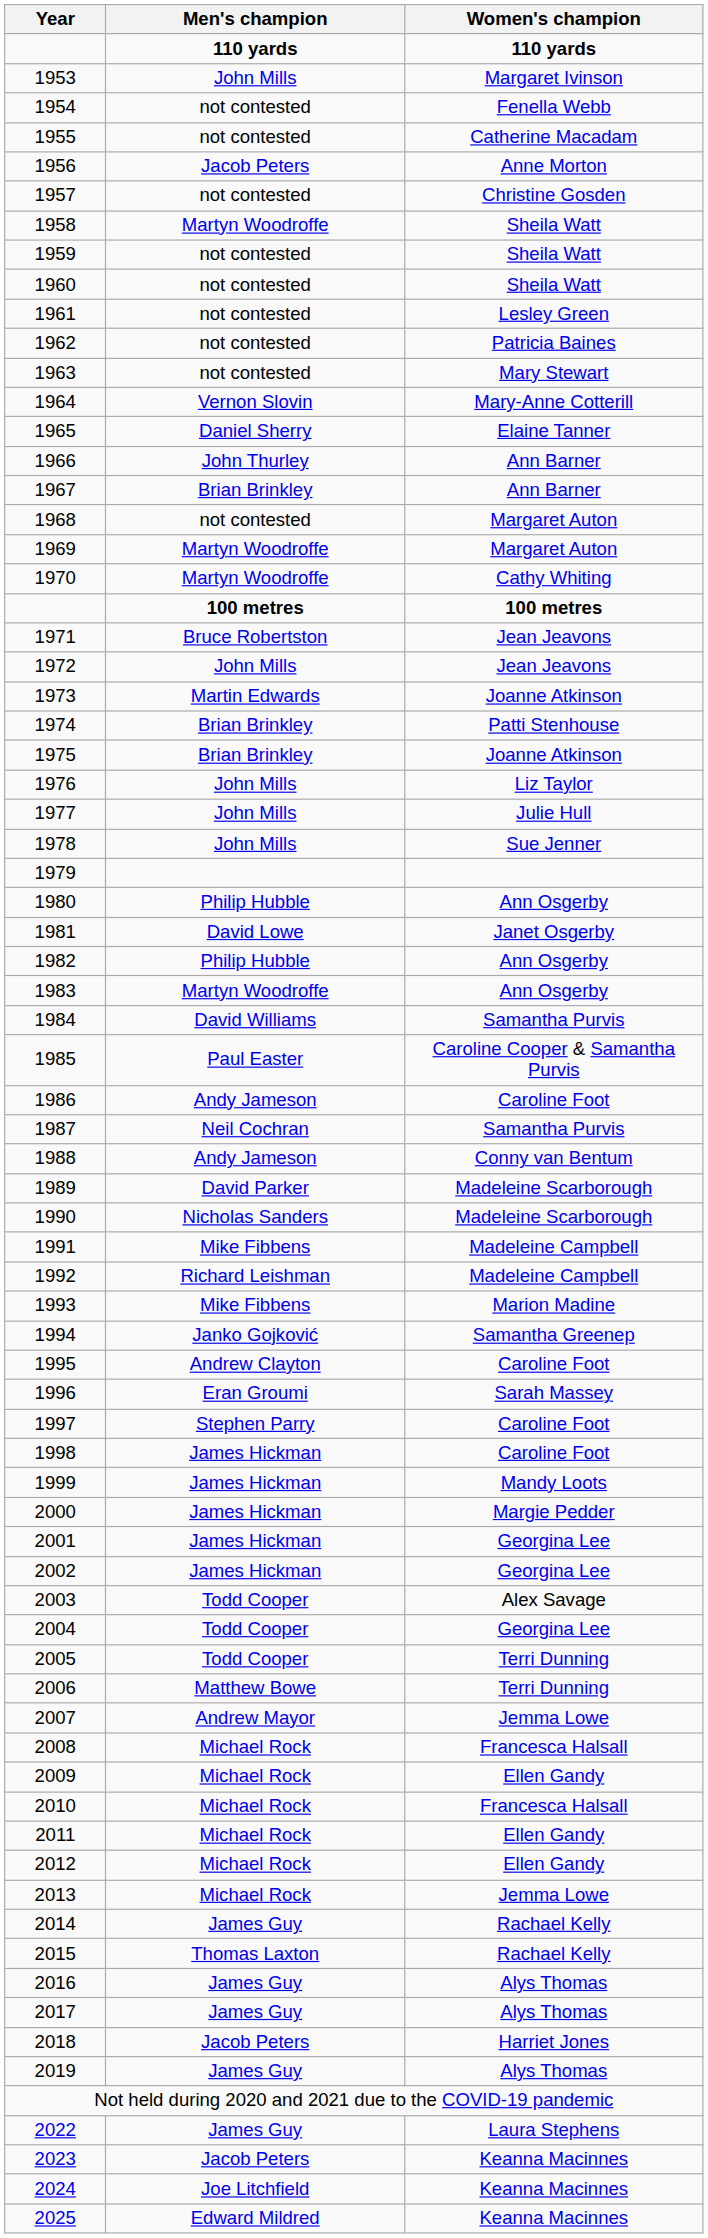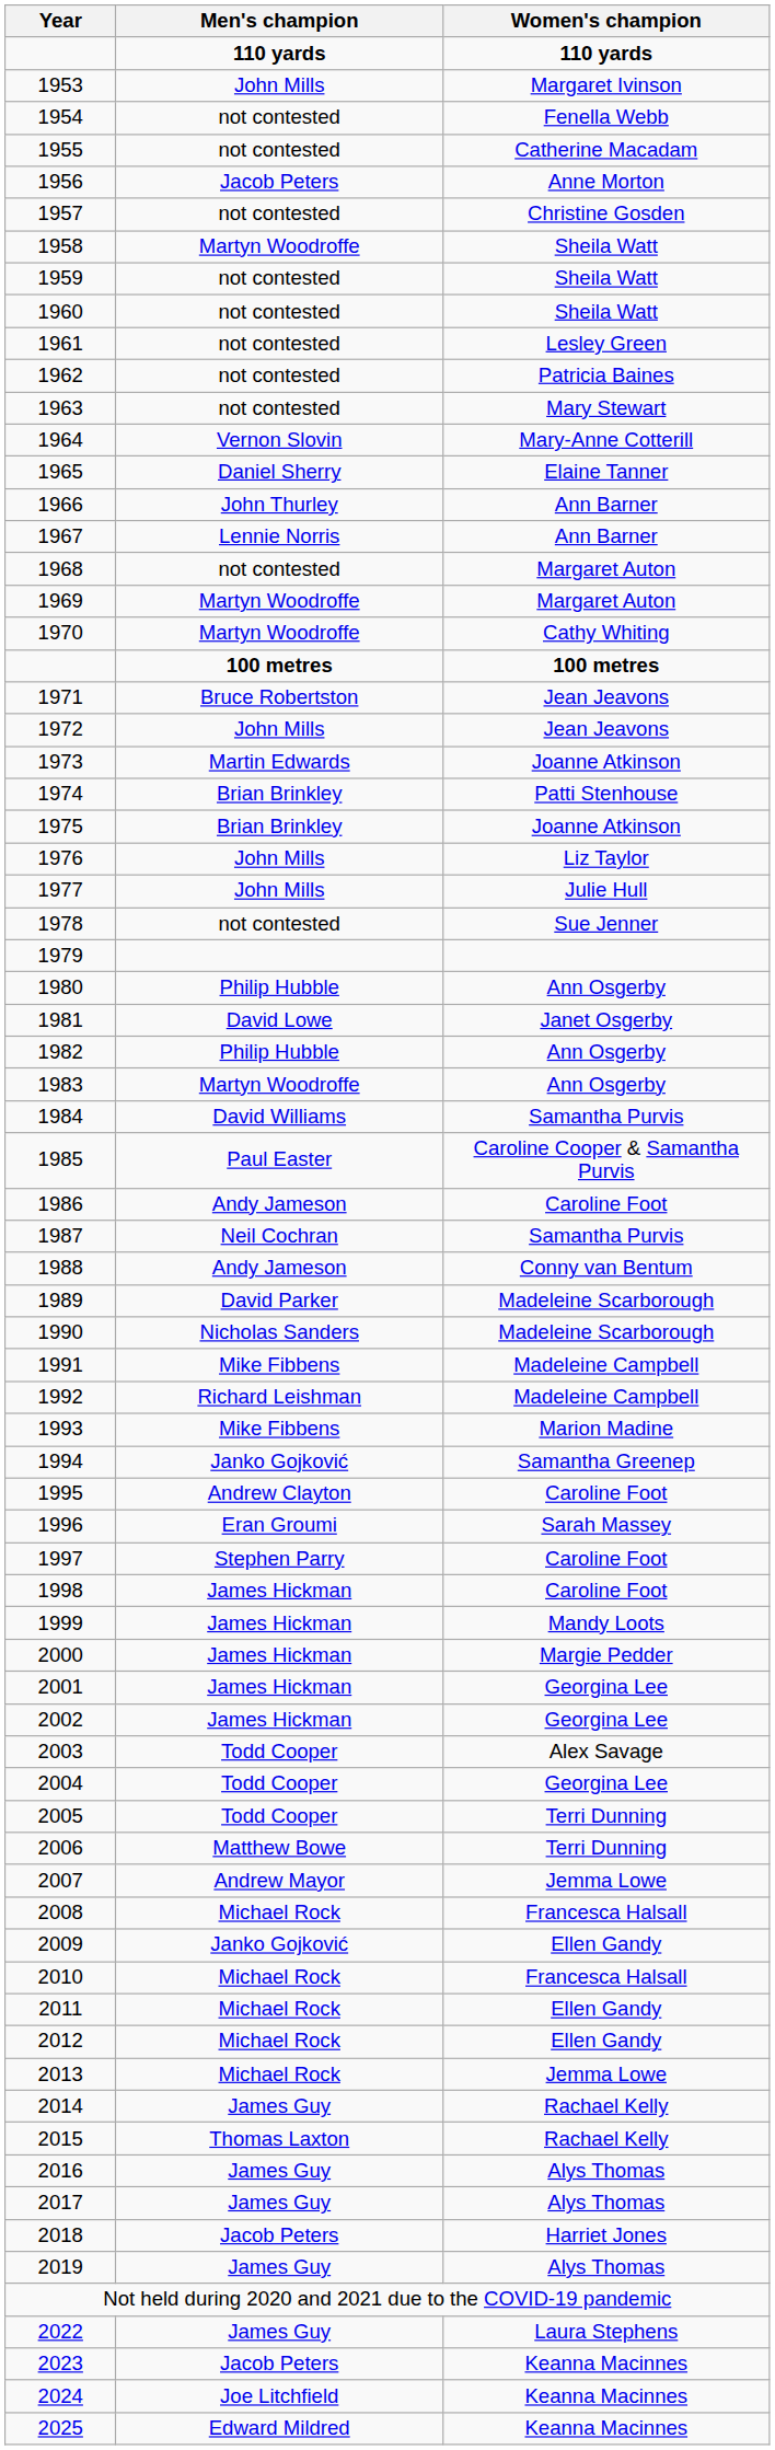 <table class="wikitable" style="text-align:center">
 <tr>
 <th width=80>Year</th>
 <th width=250>Men's champion</th>
 <th width=250>Women's champion</th>
 </tr>
 <tr>
 <td></td>
 <td><strong>110 yards</strong></td>
 <td><strong>110 yards</strong></td>
 </tr>
 <tr>
 <td>1953</td>
 <td><a href='#'>John Mills</a></td>
 <td><a href='#'>Margaret Ivinson</a></td>
 </tr>
 <tr>
 <td>1954</td>
 <td>not contested</td>
 <td><a href='#'>Fenella Webb</a></td>
 </tr>
 <tr>
 <td>1955</td>
 <td>not contested</td>
 <td><a href='#'>Catherine Macadam</a></td>
 </tr>
 <tr>
 <td>1956</td>
 <td><a href='#'>Jacob Peters</a></td>
 <td><a href='#'>Anne Morton</a></td>
 </tr>
 <tr>
 <td>1957</td>
 <td>not contested</td>
 <td><a href='#'>Christine Gosden</a></td>
 </tr>
 <tr>
 <td>1958</td>
 <td><a href='#'>Martyn Woodroffe</a></td>
 <td><a href='#'>Sheila Watt</a></td>
 </tr>
 <tr>
 <td>1959</td>
 <td>not contested</td>
 <td><a href='#'>Sheila Watt</a></td>
 </tr>
 <tr>
 <td>1960</td>
 <td>not contested</td>
 <td><a href='#'>Sheila Watt</a></td>
 </tr>
 <tr>
 <td>1961</td>
 <td>not contested</td>
 <td><a href='#'>Lesley Green</a></td>
 </tr>
 <tr>
 <td>1962</td>
 <td>not contested</td>
 <td><a href='#'>Patricia Baines</a></td>
 </tr>
 <tr>
 <td>1963</td>
 <td>not contested</td>
 <td><a href='#'>Mary Stewart</a></td>
 </tr>
 <tr>
 <td>1964</td>
 <td><a href='#'>Vernon Slovin</a></td>
 <td><a href='#'>Mary-Anne Cotterill</a></td>
 </tr>
 <tr>
 <td>1965</td>
 <td><a href='#'>Daniel Sherry</a></td>
 <td><a href='#'>Elaine Tanner</a></td>
 </tr>
 <tr>
 <td>1966</td>
 <td><a href='#'>John Thurley</a></td>
 <td><a href='#'>Ann Barner</a></td>
 </tr>
 <tr>
 <td>1967</td>
-<td><a href='#'>Brian Brinkley</a></td>
+<td><a href='#'>Lennie Norris</a></td>
 <td><a href='#'>Ann Barner</a></td>
 </tr>
 <tr>
 <td>1968</td>
 <td>not contested</td>
 <td><a href='#'>Margaret Auton</a></td>
 </tr>
 <tr>
 <td>1969</td>
 <td><a href='#'>Martyn Woodroffe</a></td>
 <td><a href='#'>Margaret Auton</a></td>
 </tr>
 <tr>
 <td>1970</td>
 <td><a href='#'>Martyn Woodroffe</a></td>
 <td><a href='#'>Cathy Whiting</a></td>
 </tr>
 <tr>
 <td></td>
 <td><strong>100 metres</strong></td>
 <td><strong>100 metres</strong></td>
 </tr>
 <tr>
 <td>1971</td>
 <td><a href='#'>Bruce Robertston</a></td>
 <td><a href='#'>Jean Jeavons</a></td>
 </tr>
 <tr>
 <td>1972</td>
 <td><a href='#'>John Mills</a></td>
 <td><a href='#'>Jean Jeavons</a></td>
 </tr>
 <tr>
 <td>1973</td>
 <td><a href='#'>Martin Edwards</a></td>
 <td><a href='#'>Joanne Atkinson</a></td>
 </tr>
 <tr>
 <td>1974</td>
 <td><a href='#'>Brian Brinkley</a></td>
 <td><a href='#'>Patti Stenhouse</a></td>
 </tr>
 <tr>
 <td>1975</td>
 <td><a href='#'>Brian Brinkley</a></td>
 <td><a href='#'>Joanne Atkinson</a></td>
 </tr>
 <tr>
 <td>1976</td>
 <td><a href='#'>John Mills</a></td>
 <td><a href='#'>Liz Taylor</a></td>
 </tr>
 <tr>
 <td>1977</td>
 <td><a href='#'>John Mills</a></td>
 <td><a href='#'>Julie Hull</a></td>
 </tr>
 <tr>
 <td>1978</td>
-<td><a href='#'>John Mills</a></td>
+<td>not contested</td>
 <td><a href='#'>Sue Jenner</a></td>
 </tr>
 <tr>
 <td>1979</td>
 <td></td>
 <td></td>
 </tr>
 <tr>
 <td>1980</td>
 <td><a href='#'>Philip Hubble</a></td>
 <td><a href='#'>Ann Osgerby</a></td>
 </tr>
 <tr>
 <td>1981</td>
 <td><a href='#'>David Lowe</a></td>
 <td><a href='#'>Janet Osgerby</a></td>
 </tr>
 <tr>
 <td>1982</td>
 <td><a href='#'>Philip Hubble</a></td>
 <td><a href='#'>Ann Osgerby</a></td>
 </tr>
 <tr>
 <td>1983</td>
 <td><a href='#'>Martyn Woodroffe</a></td>
 <td><a href='#'>Ann Osgerby</a></td>
 </tr>
 <tr>
 <td>1984</td>
 <td><a href='#'>David Williams</a></td>
 <td><a href='#'>Samantha Purvis</a></td>
 </tr>
 <tr>
 <td>1985</td>
 <td><a href='#'>Paul Easter</a></td>
 <td><a href='#'>Caroline Cooper</a> & <a href='#'>Samantha Purvis</a></td>
 </tr>
 <tr>
 <td>1986</td>
 <td><a href='#'>Andy Jameson</a></td>
 <td><a href='#'>Caroline Foot</a></td>
 </tr>
 <tr>
 <td>1987</td>
 <td><a href='#'>Neil Cochran</a></td>
 <td><a href='#'>Samantha Purvis</a></td>
 </tr>
 <tr>
 <td>1988</td>
 <td><a href='#'>Andy Jameson</a></td>
 <td><a href='#'>Conny van Bentum</a></td>
 </tr>
 <tr>
 <td>1989</td>
 <td><a href='#'>David Parker</a></td>
 <td><a href='#'>Madeleine Scarborough</a></td>
 </tr>
 <tr>
 <td>1990</td>
 <td><a href='#'>Nicholas Sanders</a></td>
 <td><a href='#'>Madeleine Scarborough</a></td>
 </tr>
 <tr>
 <td>1991</td>
 <td><a href='#'>Mike Fibbens</a></td>
 <td><a href='#'>Madeleine Campbell</a></td>
 </tr>
 <tr>
 <td>1992</td>
 <td><a href='#'>Richard Leishman</a></td>
 <td><a href='#'>Madeleine Campbell</a></td>
 </tr>
 <tr>
 <td>1993</td>
 <td><a href='#'>Mike Fibbens</a></td>
 <td><a href='#'>Marion Madine</a></td>
 </tr>
 <tr>
 <td>1994</td>
 <td><a href='#'>Janko Gojković</a></td>
 <td><a href='#'>Samantha Greenep</a></td>
 </tr>
 <tr>
 <td>1995</td>
 <td><a href='#'>Andrew Clayton</a></td>
 <td><a href='#'>Caroline Foot</a></td>
 </tr>
 <tr>
 <td>1996</td>
 <td><a href='#'>Eran Groumi</a></td>
 <td><a href='#'>Sarah Massey</a></td>
 </tr>
 <tr>
 <td>1997</td>
 <td><a href='#'>Stephen Parry</a></td>
 <td><a href='#'>Caroline Foot</a></td>
 </tr>
 <tr>
 <td>1998</td>
 <td><a href='#'>James Hickman</a></td>
 <td><a href='#'>Caroline Foot</a></td>
 </tr>
 <tr>
 <td>1999</td>
 <td><a href='#'>James Hickman</a></td>
 <td><a href='#'>Mandy Loots</a></td>
 </tr>
 <tr>
 <td>2000</td>
 <td><a href='#'>James Hickman</a></td>
 <td><a href='#'>Margie Pedder</a></td>
 </tr>
 <tr>
 <td>2001</td>
 <td><a href='#'>James Hickman</a></td>
 <td><a href='#'>Georgina Lee</a></td>
 </tr>
 <tr>
 <td>2002</td>
 <td><a href='#'>James Hickman</a></td>
 <td><a href='#'>Georgina Lee</a></td>
 </tr>
 <tr>
 <td>2003</td>
 <td><a href='#'>Todd Cooper</a></td>
 <td>Alex Savage</td>
 </tr>
 <tr>
 <td>2004</td>
 <td><a href='#'>Todd Cooper</a></td>
 <td><a href='#'>Georgina Lee</a></td>
 </tr>
 <tr>
 <td>2005</td>
 <td><a href='#'>Todd Cooper</a></td>
 <td><a href='#'>Terri Dunning</a></td>
 </tr>
 <tr>
 <td>2006</td>
 <td><a href='#'>Matthew Bowe</a></td>
 <td><a href='#'>Terri Dunning</a></td>
 </tr>
 <tr>
 <td>2007</td>
 <td><a href='#'>Andrew Mayor</a></td>
 <td><a href='#'>Jemma Lowe</a></td>
 </tr>
 <tr>
 <td>2008</td>
 <td><a href='#'>Michael Rock</a></td>
 <td><a href='#'>Francesca Halsall</a></td>
 </tr>
 <tr>
 <td>2009</td>
-<td><a href='#'>Michael Rock</a></td>
+<td><a href='#'>Janko Gojković</a></td>
 <td><a href='#'>Ellen Gandy</a></td>
 </tr>
 <tr>
 <td>2010</td>
 <td><a href='#'>Michael Rock</a></td>
 <td><a href='#'>Francesca Halsall</a></td>
 </tr>
 <tr>
 <td>2011</td>
 <td><a href='#'>Michael Rock</a></td>
 <td><a href='#'>Ellen Gandy</a></td>
 </tr>
 <tr>
 <td>2012</td>
 <td><a href='#'>Michael Rock</a></td>
 <td><a href='#'>Ellen Gandy</a></td>
 </tr>
 <tr>
 <td>2013</td>
 <td><a href='#'>Michael Rock</a></td>
 <td><a href='#'>Jemma Lowe</a></td>
 </tr>
 <tr>
 <td>2014</td>
 <td><a href='#'>James Guy</a></td>
 <td><a href='#'>Rachael Kelly</a></td>
 </tr>
 <tr>
 <td>2015</td>
 <td><a href='#'>Thomas Laxton</a></td>
 <td><a href='#'>Rachael Kelly</a></td>
 </tr>
 <tr>
 <td>2016</td>
 <td><a href='#'>James Guy</a></td>
 <td><a href='#'>Alys Thomas</a></td>
 </tr>
 <tr>
 <td>2017</td>
 <td><a href='#'>James Guy</a></td>
 <td><a href='#'>Alys Thomas</a></td>
 </tr>
 <tr>
 <td>2018</td>
 <td><a href='#'>Jacob Peters</a></td>
 <td><a href='#'>Harriet Jones</a></td>
 </tr>
 <tr>
 <td>2019</td>
 <td><a href='#'>James Guy</a></td>
 <td><a href='#'>Alys Thomas</a></td>
 </tr>
 <tr>
 <td colspan=4>Not held during 2020 and 2021 due to the <a href='#'>COVID-19 pandemic</a></td>
 </tr>
 <tr>
 <td><a href='#'>2022</a></td>
 <td><a href='#'>James Guy</a></td>
 <td><a href='#'>Laura Stephens</a></td>
 </tr>
 <tr>
 <td><a href='#'>2023</a></td>
 <td><a href='#'>Jacob Peters</a></td>
 <td><a href='#'>Keanna Macinnes</a></td>
 </tr>
 <tr>
 <td><a href='#'>2024</a></td>
 <td><a href='#'>Joe Litchfield</a></td>
 <td><a href='#'>Keanna Macinnes</a></td>
 </tr>
 <tr>
 <td><a href='#'>2025</a></td>
 <td><a href='#'>Edward Mildred</a></td>
 <td><a href='#'>Keanna Macinnes</a></td>
 </tr>
 </table>
